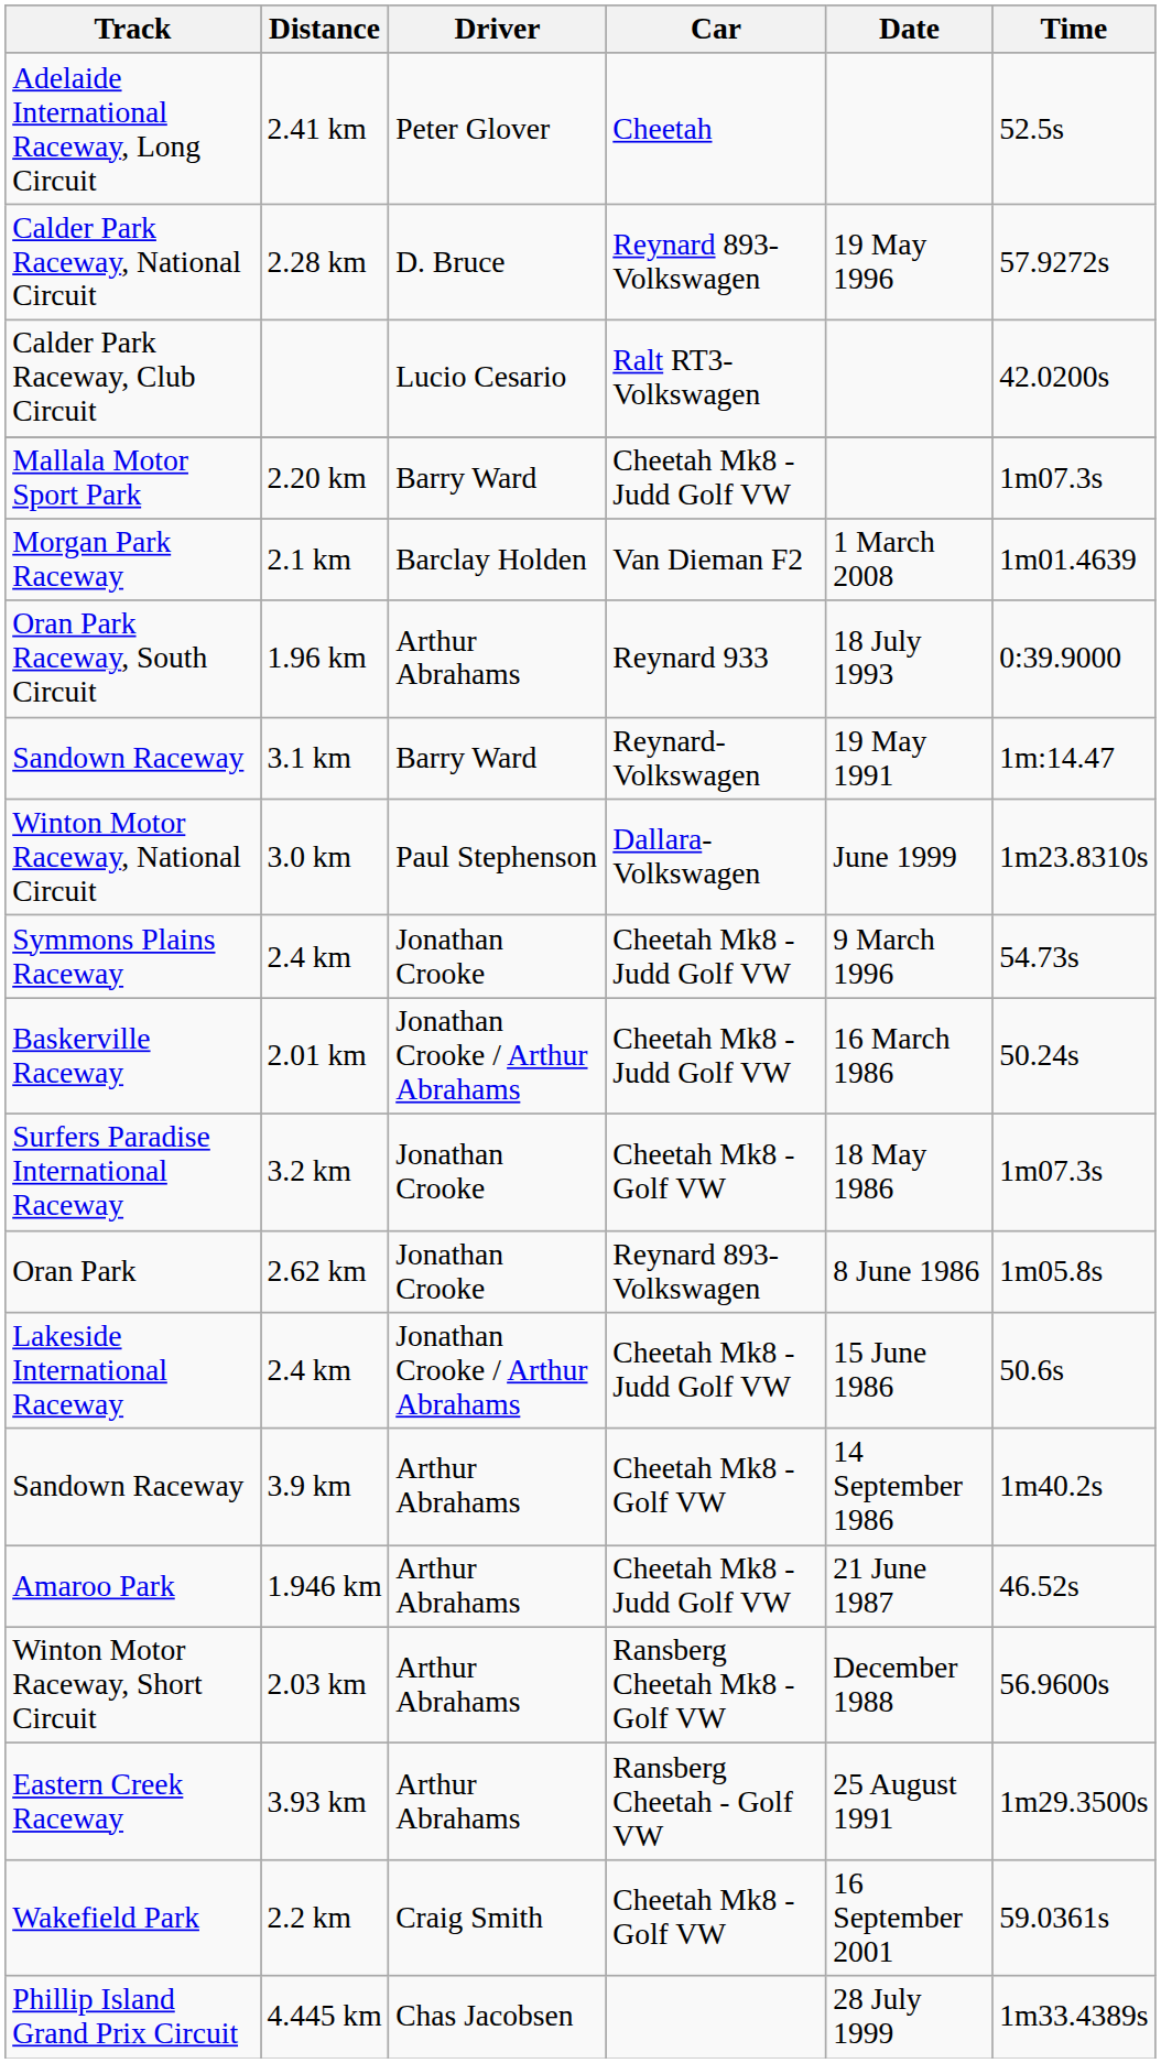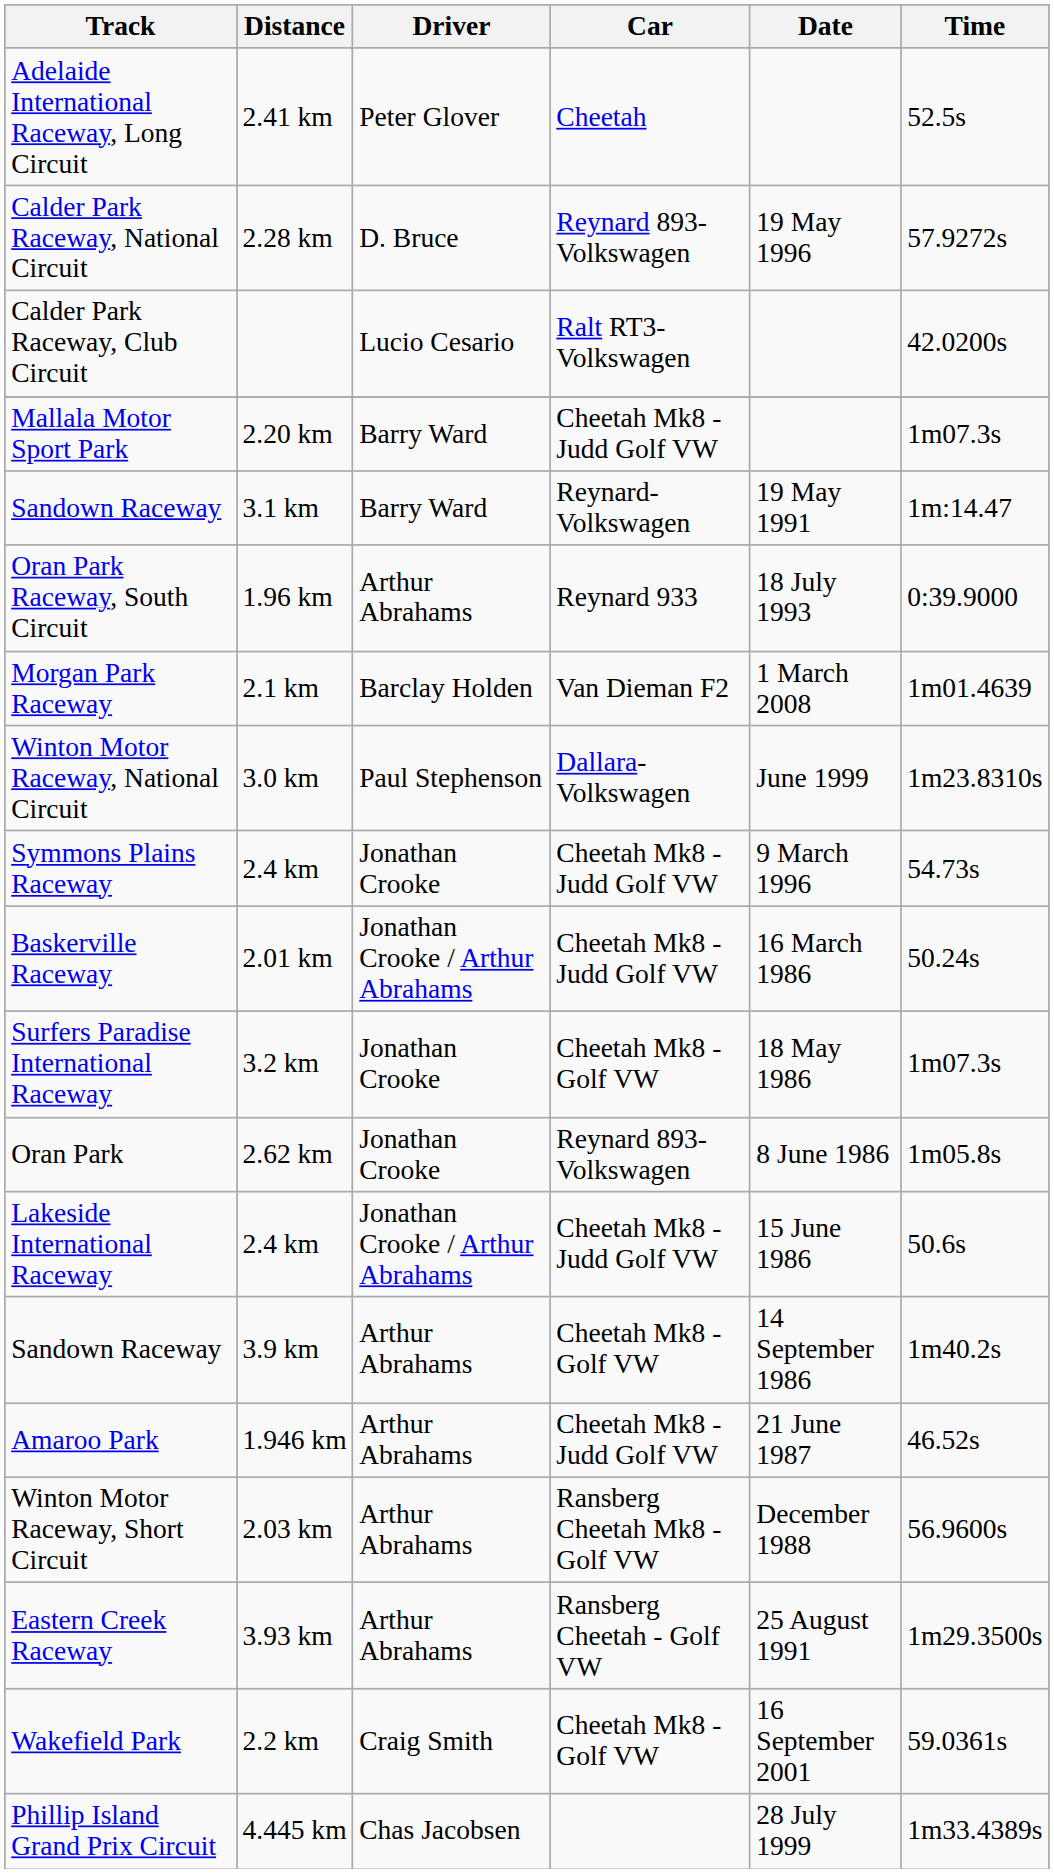 <table class="wikitable">
 <tr>
 <th>Track</th>
 <th>Distance</th>
 <th>Driver</th>
 <th>Car</th>
 <th>Date</th>
 <th>Time</th>
 </tr>
 <tr>
 <td><a href='#'>Adelaide International Raceway</a>, Long Circuit</td>
 <td>2.41 km</td>
 <td>Peter Glover</td>
 <td><a href='#'>Cheetah</a></td>
 <td></td>
 <td>52.5s</td>
 </tr>
 <tr>
 <td><a href='#'>Calder Park Raceway</a>, National Circuit</td>
 <td>2.28 km</td>
 <td>D. Bruce</td>
 <td><a href='#'>Reynard</a> 893-Volkswagen</td>
 <td>19 May 1996</td>
 <td>57.9272s</td>
 </tr>
 <tr>
 <td>Calder Park Raceway, Club Circuit</td>
 <td></td>
 <td>Lucio Cesario</td>
 <td><a href='#'>Ralt</a> RT3-Volkswagen</td>
 <td></td>
 <td>42.0200s</td>
 </tr>
 <tr>
 </tr>
 <tr>
 <td><a href='#'>Mallala Motor Sport Park</a></td>
 <td>2.20 km</td>
 <td>Barry Ward</td>
 <td>Cheetah Mk8 - Judd Golf VW</td>
 <td></td>
 <td>1m07.3s</td>
 </tr>
 <tr>
-<td><a href='#'>Morgan Park Raceway</a></td>
-<td>2.1 km</td>
-<td>Barclay Holden</td>
-<td>Van Dieman F2</td>
-<td>1 March 2008</td>
-<td>1m01.4639</td>
+<td><a href='#'>Sandown Raceway</a></td>
+<td>3.1 km</td>
+<td>Barry Ward</td>
+<td>Reynard-Volkswagen</td>
+<td>19 May 1991</td>
+<td>1m:14.47</td>
 </tr>
 <tr>
 <td><a href='#'>Oran Park Raceway</a>, South Circuit</td>
 <td>1.96 km</td>
 <td>Arthur Abrahams</td>
 <td>Reynard 933</td>
 <td>18 July 1993</td>
 <td>0:39.9000</td>
 </tr>
 <tr>
-<td><a href='#'>Sandown Raceway</a></td>
-<td>3.1 km</td>
-<td>Barry Ward</td>
-<td>Reynard-Volkswagen</td>
-<td>19 May 1991</td>
-<td>1m:14.47</td>
+<td><a href='#'>Morgan Park Raceway</a></td>
+<td>2.1 km</td>
+<td>Barclay Holden</td>
+<td>Van Dieman F2</td>
+<td>1 March 2008</td>
+<td>1m01.4639</td>
 </tr>
 <tr>
 <td><a href='#'>Winton Motor Raceway</a>, National Circuit</td>
 <td>3.0 km</td>
 <td>Paul Stephenson</td>
 <td><a href='#'>Dallara</a>-Volkswagen</td>
 <td>June 1999</td>
 <td>1m23.8310s</td>
 </tr>
 <tr>
 <td><a href='#'>Symmons Plains Raceway</a></td>
 <td>2.4 km</td>
 <td>Jonathan Crooke</td>
 <td>Cheetah Mk8 - Judd Golf VW</td>
 <td>9 March 1996</td>
 <td>54.73s</td>
 </tr>
 <tr>
 <td><a href='#'>Baskerville Raceway</a></td>
 <td>2.01 km</td>
 <td>Jonathan Crooke / <a href='#'>Arthur Abrahams</a></td>
 <td>Cheetah Mk8 - Judd Golf VW</td>
 <td>16 March 1986</td>
 <td>50.24s</td>
 </tr>
 <tr>
 <td><a href='#'>Surfers Paradise International Raceway</a></td>
 <td>3.2 km</td>
 <td>Jonathan Crooke</td>
 <td>Cheetah Mk8 - Golf VW</td>
 <td>18 May 1986</td>
 <td>1m07.3s</td>
 </tr>
 <tr>
 <td>Oran Park</td>
 <td>2.62 km</td>
 <td>Jonathan Crooke</td>
 <td>Reynard 893-Volkswagen</td>
 <td>8 June 1986</td>
 <td>1m05.8s</td>
 </tr>
 <tr>
 <td><a href='#'>Lakeside International Raceway</a></td>
 <td>2.4 km</td>
 <td>Jonathan Crooke / <a href='#'>Arthur Abrahams</a></td>
 <td>Cheetah Mk8 - Judd Golf VW</td>
 <td>15 June 1986</td>
 <td>50.6s</td>
 </tr>
 <tr>
 <td>Sandown Raceway</td>
 <td>3.9 km</td>
 <td>Arthur Abrahams</td>
 <td>Cheetah Mk8 - Golf VW</td>
 <td>14 September 1986</td>
 <td>1m40.2s</td>
 </tr>
 <tr>
 <td><a href='#'>Amaroo Park</a></td>
 <td>1.946 km</td>
 <td>Arthur Abrahams</td>
 <td>Cheetah Mk8 - Judd Golf VW</td>
 <td>21 June 1987</td>
 <td>46.52s</td>
 </tr>
 <tr>
 <td>Winton Motor Raceway, Short Circuit</td>
 <td>2.03 km</td>
 <td>Arthur Abrahams</td>
 <td>Ransberg Cheetah Mk8 - Golf VW</td>
 <td>December 1988</td>
 <td>56.9600s</td>
 </tr>
 <tr>
 <td><a href='#'>Eastern Creek Raceway</a></td>
 <td>3.93 km</td>
 <td>Arthur Abrahams</td>
 <td>Ransberg Cheetah - Golf VW</td>
 <td>25 August 1991</td>
 <td>1m29.3500s</td>
 </tr>
 <tr |>
 <td><a href='#'>Wakefield Park</a></td>
 <td>2.2 km</td>
 <td>Craig Smith</td>
 <td>Cheetah Mk8 - Golf VW</td>
 <td>16 September 2001</td>
 <td>59.0361s</td>
 </tr>
 <tr |>
 <td><a href='#'>Phillip Island Grand Prix Circuit</a></td>
 <td>4.445 km</td>
 <td>Chas Jacobsen</td>
 <td></td>
 <td>28 July 1999</td>
 <td>1m33.4389s</td>
 </tr>
 </table>
